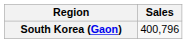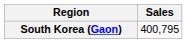 <table class="wikitable plainrowheaders" style="text-align:center;">
 <tr>
 <th style="width:12em;">Region</th>
 <th>Sales</th>
 </tr>
 <tr>
 <th scope="row">South Korea (<a href='#'>Gaon</a>)</th>
-<td>400,796</td>
+<td>400,795</td>
 </tr>
 </table>
